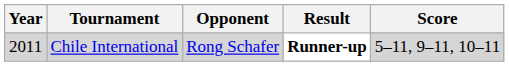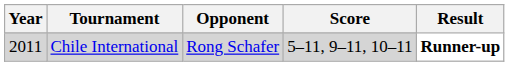 <table class="sortable wikitable" style="font-size: 90%;">
 <tr>
 <th>Year</th>
 <th>Tournament</th>
 <th>Opponent</th>
+<th>Score</th>
 <th>Result</th>
-<th>Score</th>
 </tr>
 <tr style="background:#D5D5D5">
 <td align="center">2011</td>
 <td align="left"><a href='#'>Chile International</a></td>
 <td align="left"> <a href='#'>Rong Schafer</a></td>
+<td align="left">5–11, 9–11, 10–11</td>
 <td style="text-align:left; background:white"> <strong>Runner-up</strong></td>
-<td align="left">5–11, 9–11, 10–11</td>
 </tr>
 </table>
